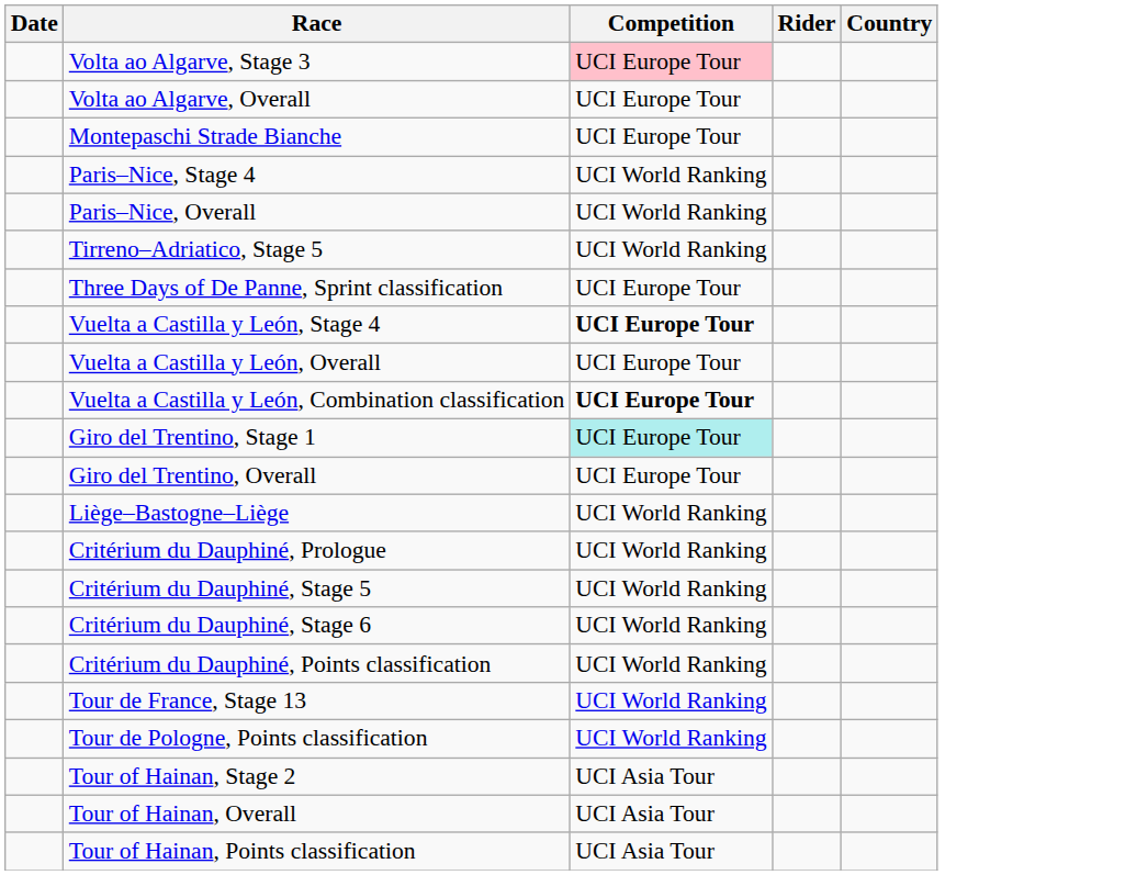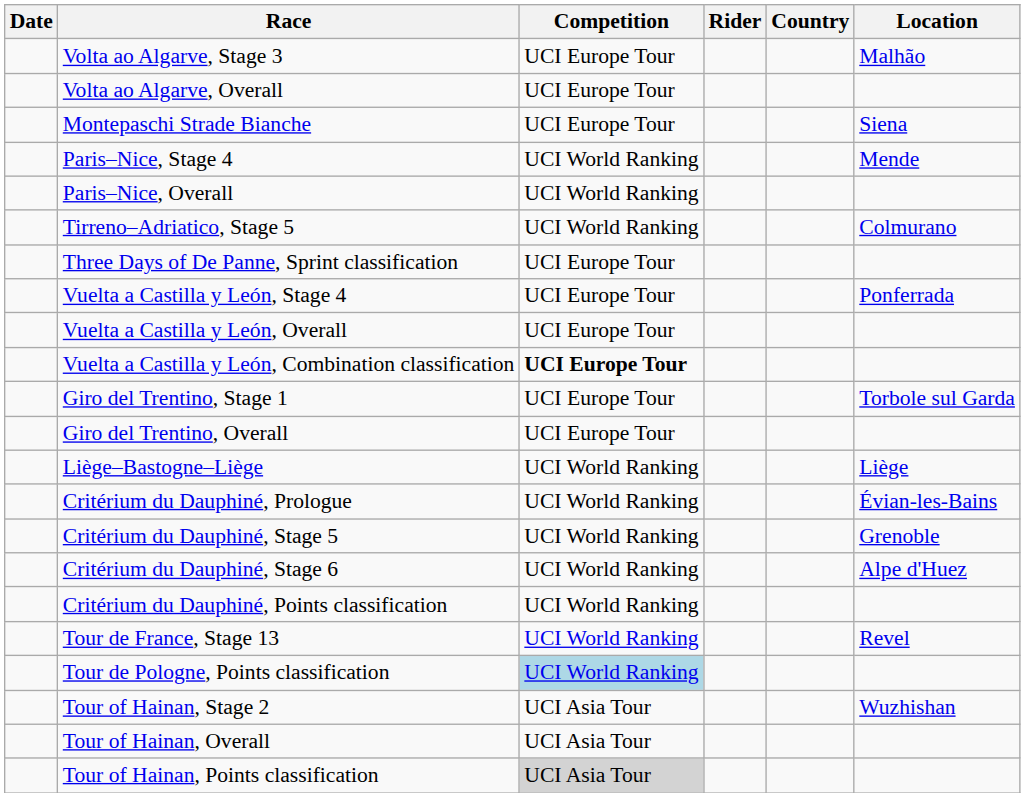 <table class="wikitable sortable">
 <tr>
 <th>Date</th>
 <th>Race</th>
 <th>Competition</th>
 <th>Rider</th>
 <th>Country</th>
+<th>Location</th>
 </tr>
 <tr>
 <td></td>
 <td><a href='#'>Volta ao Algarve</a>, Stage 3</td>
-<td style="background: pink;">UCI Europe Tour</td>
+<td>UCI Europe Tour</td>
 <td></td>
 <td></td>
+<td><a href='#'>Malhão</a></td>
 </tr>
 <tr>
 <td></td>
 <td><a href='#'>Volta ao Algarve</a>, Overall</td>
 <td>UCI Europe Tour</td>
+<td></td>
 <td></td>
 <td></td>
 </tr>
 <tr>
 <td></td>
 <td><a href='#'>Montepaschi Strade Bianche</a></td>
 <td>UCI Europe Tour</td>
 <td></td>
 <td></td>
+<td><a href='#'>Siena</a></td>
 </tr>
 <tr>
 <td></td>
 <td><a href='#'>Paris–Nice</a>, Stage 4</td>
 <td>UCI World Ranking</td>
 <td></td>
 <td></td>
+<td><a href='#'>Mende</a></td>
 </tr>
 <tr>
 <td></td>
 <td><a href='#'>Paris–Nice</a>, Overall</td>
 <td>UCI World Ranking</td>
+<td></td>
 <td></td>
 <td></td>
 </tr>
 <tr>
 <td></td>
 <td><a href='#'>Tirreno–Adriatico</a>, Stage 5</td>
 <td>UCI World Ranking</td>
 <td></td>
 <td></td>
+<td><a href='#'>Colmurano</a></td>
 </tr>
 <tr>
 <td></td>
 <td><a href='#'>Three Days of De Panne</a>, Sprint classification</td>
 <td>UCI Europe Tour</td>
 <td></td>
 <td></td>
+<td></td>
 </tr>
 <tr>
 <td></td>
 <td><a href='#'>Vuelta a Castilla y León</a>, Stage 4</td>
-<td><strong>UCI Europe Tour</strong></td>
+<td>UCI Europe Tour</td>
 <td></td>
 <td></td>
+<td><a href='#'>Ponferrada</a></td>
 </tr>
 <tr>
 <td></td>
 <td><a href='#'>Vuelta a Castilla y León</a>, Overall</td>
 <td>UCI Europe Tour</td>
+<td></td>
 <td></td>
 <td></td>
 </tr>
 <tr>
 <td></td>
 <td><a href='#'>Vuelta a Castilla y León</a>, Combination classification</td>
 <td><strong>UCI Europe Tour</strong></td>
 <td></td>
 <td></td>
+<td></td>
 </tr>
 <tr>
 <td></td>
 <td><a href='#'>Giro del Trentino</a>, Stage 1</td>
-<td style="background: paleturquoise;">UCI Europe Tour</td>
+<td>UCI Europe Tour</td>
 <td></td>
 <td></td>
+<td><a href='#'>Torbole sul Garda</a></td>
 </tr>
 <tr>
 <td></td>
 <td><a href='#'>Giro del Trentino</a>, Overall</td>
 <td>UCI Europe Tour</td>
+<td></td>
 <td></td>
 <td></td>
 </tr>
 <tr>
 <td></td>
 <td><a href='#'>Liège–Bastogne–Liège</a></td>
 <td>UCI World Ranking</td>
 <td></td>
 <td></td>
+<td><a href='#'>Liège</a></td>
 </tr>
 <tr>
 <td></td>
 <td><a href='#'>Critérium du Dauphiné</a>, Prologue</td>
 <td>UCI World Ranking</td>
 <td></td>
 <td></td>
+<td><a href='#'>Évian-les-Bains</a></td>
 </tr>
 <tr>
 <td></td>
 <td><a href='#'>Critérium du Dauphiné</a>, Stage 5</td>
 <td>UCI World Ranking</td>
 <td></td>
 <td></td>
+<td><a href='#'>Grenoble</a></td>
 </tr>
 <tr>
 <td></td>
 <td><a href='#'>Critérium du Dauphiné</a>, Stage 6</td>
 <td>UCI World Ranking</td>
 <td></td>
 <td></td>
+<td><a href='#'>Alpe d'Huez</a></td>
 </tr>
 <tr>
 <td></td>
 <td><a href='#'>Critérium du Dauphiné</a>, Points classification</td>
 <td>UCI World Ranking</td>
+<td></td>
 <td></td>
 <td></td>
 </tr>
 <tr>
 <td></td>
 <td><a href='#'>Tour de France</a>, Stage 13</td>
 <td><a href='#'>UCI World Ranking</a></td>
 <td></td>
 <td></td>
+<td><a href='#'>Revel</a></td>
 </tr>
 <tr>
 <td></td>
 <td><a href='#'>Tour de Pologne</a>, Points classification</td>
-<td><a href='#'>UCI World Ranking</a></td>
+<td style="background: lightblue;"><a href='#'>UCI World Ranking</a></td>
+<td></td>
 <td></td>
 <td></td>
 </tr>
 <tr>
 <td></td>
 <td><a href='#'>Tour of Hainan</a>, Stage 2</td>
 <td>UCI Asia Tour</td>
 <td></td>
 <td></td>
+<td><a href='#'>Wuzhishan</a></td>
 </tr>
 <tr>
 <td></td>
 <td><a href='#'>Tour of Hainan</a>, Overall</td>
 <td>UCI Asia Tour</td>
 <td></td>
 <td></td>
+<td></td>
 </tr>
 <tr>
 <td></td>
 <td><a href='#'>Tour of Hainan</a>, Points classification</td>
-<td>UCI Asia Tour</td>
+<td style="background: lightgrey;">UCI Asia Tour</td>
+<td></td>
 <td></td>
 <td></td>
 </tr>
 </table>
